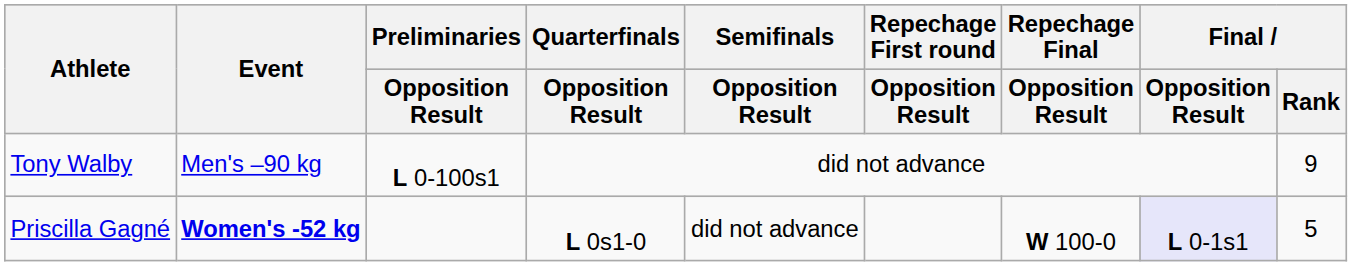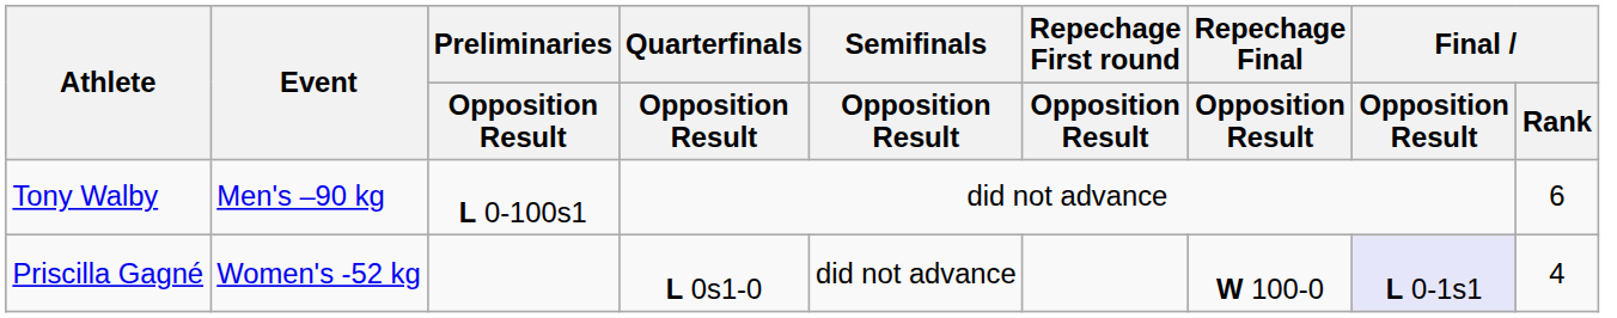 <table class="wikitable" style="font-size:90%">
 <tr>
 <th rowspan="2">Athlete</th>
 <th rowspan="2">Event</th>
 <th>Preliminaries</th>
 <th>Quarterfinals</th>
 <th>Semifinals</th>
 <th>Repechage<br>First round</th>
 <th>Repechage<br>Final</th>
 <th colspan="2">Final / </th>
 </tr>
 <tr>
 <th>Opposition<br>Result</th>
 <th>Opposition<br>Result</th>
 <th>Opposition<br>Result</th>
 <th>Opposition<br>Result</th>
 <th>Opposition<br>Result</th>
 <th>Opposition<br>Result</th>
 <th>Rank</th>
 </tr>
 <tr>
 <td><a href='#'>Tony Walby</a></td>
 <td><a href='#'>Men's –90 kg</a></td>
 <td align="center"><br><strong>L</strong> 0-100s1</td>
 <td align="center" colspan="5">did not advance</td>
-<td align="center">9</td>
+<td align="center">6</td>
 </tr>
 <tr>
 <td><a href='#'>Priscilla Gagné</a></td>
-<td><strong><a href='#'>Women's -52 kg</a></strong></td>
+<td><a href='#'>Women's -52 kg</a></td>
 <td></td>
 <td align="center"><br><strong>L</strong> 0s1-0</td>
 <td align="center">did not advance</td>
 <td></td>
 <td align="center"><br><strong>W</strong> 100-0</td>
 <td align="center" style="background: lavender;"><br><strong>L</strong> 0-1s1</td>
-<td align="center">5</td>
+<td align="center">4</td>
 </tr>
 </table>
